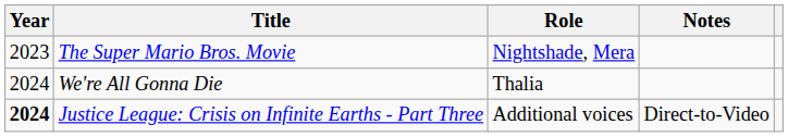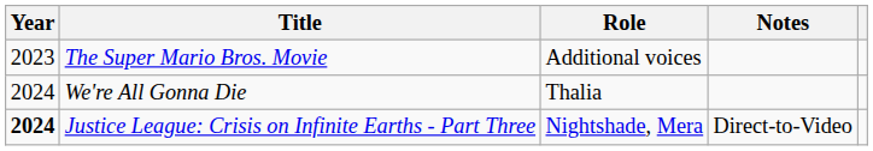 <table class="wikitable sortable">
 <tr>
 <th>Year</th>
 <th>Title</th>
 <th>Role</th>
 <th class="unsortable">Notes</th>
 <th class="unsortable"></th>
 </tr>
 <tr>
 <td>2023</td>
 <td><em><a href='#'>The Super Mario Bros. Movie</a></em></td>
-<td><a href='#'>Nightshade</a>, <a href='#'>Mera</a></td>
+<td>Additional voices</td>
 <td></td>
 <td></td>
 </tr>
 <tr>
 <td>2024</td>
 <td><em>We're All Gonna Die</em></td>
 <td>Thalia</td>
 <td></td>
 <td></td>
 </tr>
 <tr>
 <td><strong>2024</strong></td>
 <td><em><a href='#'>Justice League: Crisis on Infinite Earths - Part Three</a></em></td>
-<td>Additional voices</td>
+<td><a href='#'>Nightshade</a>, <a href='#'>Mera</a></td>
 <td>Direct-to-Video</td>
 <td></td>
 </tr>
 </table>
